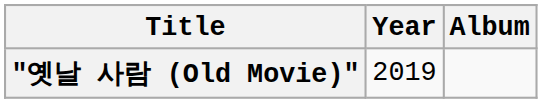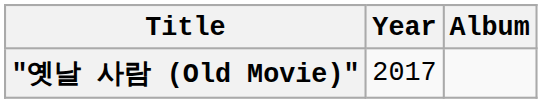 <table class="wikitable plainrowheaders" style="text-align:center;">
 <tr>
 <th scope="col" rowspan="1">Title</th>
 <th scope="col" rowspan="1">Year</th>
 <th scope="col" rowspan="1">Album</th>
 </tr>
 <tr>
 <th scope="row">"옛날 사람 (Old Movie)"</th>
-<td>2019</td>
+<td>2017</td>
 <td></td>
 </tr>
 </table>
